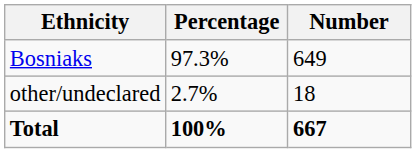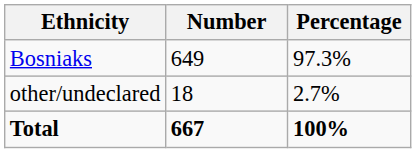 <table class="wikitable">
 <tr>
 <th width="100px">Ethnicity</th>
+<th width="80px">Number</th>
 <th width="80px">Percentage</th>
-<th width="80px">Number</th>
 </tr>
 <tr>
 <td><a href='#'>Bosniaks</a></td>
+<td>649</td>
 <td>97.3%</td>
-<td>649</td>
 </tr>
 <tr>
 <td>other/undeclared</td>
+<td>18</td>
 <td>2.7%</td>
-<td>18</td>
 </tr>
 <tr>
 <td><strong>Total</strong></td>
+<td><strong>667</strong></td>
 <td><strong>100%</strong></td>
-<td><strong>667</strong></td>
 </tr>
 </table>
